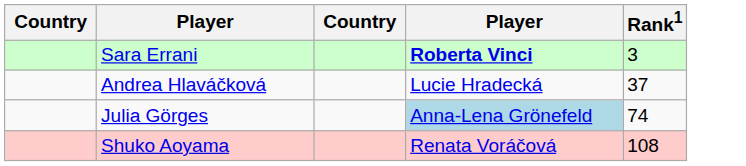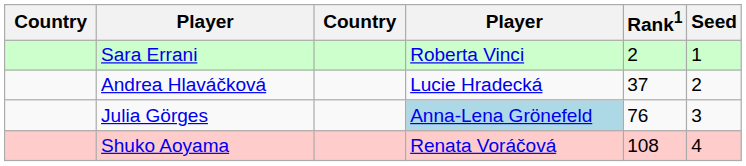 <table class="sortable wikitable">
 <tr>
 <th width="70">Country</th>
 <th width="175">Player</th>
 <th width="70">Country</th>
 <th width="175">Player</th>
 <th>Rank<sup>1</sup></th>
+<th>Seed</th>
 </tr>
 <tr style="background:#cfc;">
 <td></td>
 <td><a href='#'>Sara Errani</a></td>
 <td></td>
-<td><strong><a href='#'>Roberta Vinci</a></strong></td>
-<td>3</td>
+<td><a href='#'>Roberta Vinci</a></td>
+<td>2</td>
+<td>1</td>
 </tr>
 <tr>
 <td></td>
 <td><a href='#'>Andrea Hlaváčková</a></td>
 <td></td>
 <td><a href='#'>Lucie Hradecká</a></td>
 <td>37</td>
+<td>2</td>
 </tr>
 <tr>
 <td></td>
 <td><a href='#'>Julia Görges</a></td>
 <td></td>
 <td style="background: lightblue;"><a href='#'>Anna-Lena Grönefeld</a></td>
-<td>74</td>
+<td>76</td>
+<td>3</td>
 </tr>
 <tr style="background:#fcc;">
 <td></td>
 <td><a href='#'>Shuko Aoyama</a></td>
 <td></td>
 <td><a href='#'>Renata Voráčová</a></td>
 <td>108</td>
+<td>4</td>
 </tr>
 </table>
